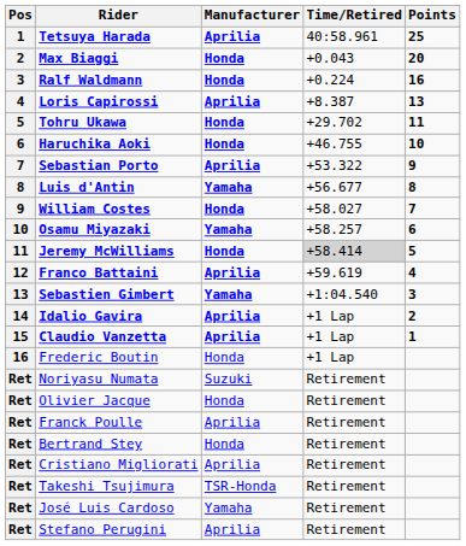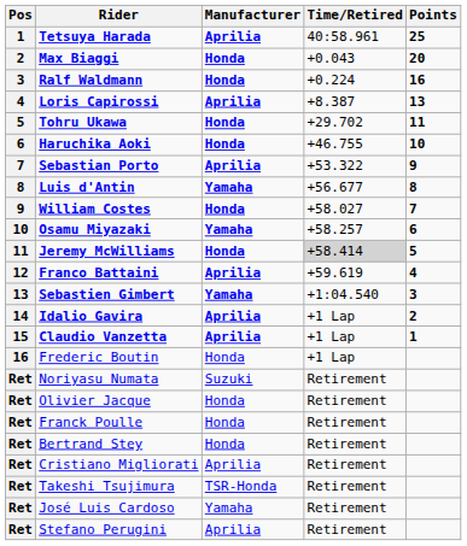 <table class="wikitable" style="font-size: 95%;">
 <tr>
 <th>Pos</th>
 <th>Rider</th>
 <th>Manufacturer</th>
 <th>Time/Retired</th>
 <th>Points</th>
 </tr>
 <tr>
 <th>1</th>
 <td> <strong><a href='#'>Tetsuya Harada</a></strong></td>
 <td><strong><a href='#'>Aprilia</a></strong></td>
 <td>40:58.961</td>
 <td><strong>25</strong></td>
 </tr>
 <tr>
 <th>2</th>
 <td> <strong><a href='#'>Max Biaggi</a></strong></td>
 <td><strong><a href='#'>Honda</a></strong></td>
 <td>+0.043</td>
 <td><strong>20</strong></td>
 </tr>
 <tr>
 <th>3</th>
 <td> <strong><a href='#'>Ralf Waldmann</a></strong></td>
 <td><strong><a href='#'>Honda</a></strong></td>
 <td>+0.224</td>
 <td><strong>16</strong></td>
 </tr>
 <tr>
 <th>4</th>
 <td> <strong><a href='#'>Loris Capirossi</a></strong></td>
 <td><strong><a href='#'>Aprilia</a></strong></td>
 <td>+8.387</td>
 <td><strong>13</strong></td>
 </tr>
 <tr>
 <th>5</th>
 <td> <strong><a href='#'>Tohru Ukawa</a></strong></td>
 <td><strong><a href='#'>Honda</a></strong></td>
 <td>+29.702</td>
 <td><strong>11</strong></td>
 </tr>
 <tr>
 <th>6</th>
 <td> <strong><a href='#'>Haruchika Aoki</a></strong></td>
 <td><strong><a href='#'>Honda</a></strong></td>
 <td>+46.755</td>
 <td><strong>10</strong></td>
 </tr>
 <tr>
 <th>7</th>
 <td> <strong><a href='#'>Sebastian Porto</a></strong></td>
 <td><strong><a href='#'>Aprilia</a></strong></td>
 <td>+53.322</td>
 <td><strong>9</strong></td>
 </tr>
 <tr>
 <th>8</th>
 <td> <strong><a href='#'>Luis d'Antin</a></strong></td>
 <td><strong><a href='#'>Yamaha</a></strong></td>
 <td>+56.677</td>
 <td><strong>8</strong></td>
 </tr>
 <tr>
 <th>9</th>
 <td> <strong><a href='#'>William Costes</a></strong></td>
 <td><strong><a href='#'>Honda</a></strong></td>
 <td>+58.027</td>
 <td><strong>7</strong></td>
 </tr>
 <tr>
 <th>10</th>
 <td> <strong><a href='#'>Osamu Miyazaki</a></strong></td>
 <td><strong><a href='#'>Yamaha</a></strong></td>
 <td>+58.257</td>
 <td><strong>6</strong></td>
 </tr>
 <tr>
 <th>11</th>
 <td> <strong><a href='#'>Jeremy McWilliams</a></strong></td>
 <td><strong><a href='#'>Honda</a></strong></td>
 <td style="background: lightgrey;">+58.414</td>
 <td><strong>5</strong></td>
 </tr>
 <tr>
 <th>12</th>
 <td> <strong><a href='#'>Franco Battaini</a></strong></td>
 <td><strong><a href='#'>Aprilia</a></strong></td>
 <td>+59.619</td>
 <td><strong>4</strong></td>
 </tr>
 <tr>
 <th>13</th>
 <td> <strong><a href='#'>Sebastien Gimbert</a></strong></td>
 <td><strong><a href='#'>Yamaha</a></strong></td>
 <td>+1:04.540</td>
 <td><strong>3</strong></td>
 </tr>
 <tr>
 <th>14</th>
 <td> <strong><a href='#'>Idalio Gavira</a></strong></td>
 <td><strong><a href='#'>Aprilia</a></strong></td>
 <td>+1 Lap</td>
 <td><strong>2</strong></td>
 </tr>
 <tr>
 <th>15</th>
 <td> <strong><a href='#'>Claudio Vanzetta</a></strong></td>
 <td><strong><a href='#'>Aprilia</a></strong></td>
 <td>+1 Lap</td>
 <td><strong>1</strong></td>
 </tr>
 <tr>
 <th>16</th>
 <td> <a href='#'>Frederic Boutin</a></td>
 <td><a href='#'>Honda</a></td>
 <td>+1 Lap</td>
 <td></td>
 </tr>
 <tr>
 <th>Ret</th>
 <td> <a href='#'>Noriyasu Numata</a></td>
 <td><a href='#'>Suzuki</a></td>
 <td>Retirement</td>
 <td></td>
 </tr>
 <tr>
 <th>Ret</th>
 <td> <a href='#'>Olivier Jacque</a></td>
 <td><a href='#'>Honda</a></td>
 <td>Retirement</td>
 <td></td>
 </tr>
 <tr>
 <th>Ret</th>
 <td> <a href='#'>Franck Poulle</a></td>
-<td><a href='#'>Aprilia</a></td>
+<td><a href='#'>Honda</a></td>
 <td>Retirement</td>
 <td></td>
 </tr>
 <tr>
 <th>Ret</th>
 <td> <a href='#'>Bertrand Stey</a></td>
 <td><a href='#'>Honda</a></td>
 <td>Retirement</td>
 <td></td>
 </tr>
 <tr>
 <th>Ret</th>
 <td> <a href='#'>Cristiano Migliorati</a></td>
 <td><a href='#'>Aprilia</a></td>
 <td>Retirement</td>
 <td></td>
 </tr>
 <tr>
 <th>Ret</th>
 <td> <a href='#'>Takeshi Tsujimura</a></td>
 <td><a href='#'>TSR-Honda</a></td>
 <td>Retirement</td>
 <td></td>
 </tr>
 <tr>
 <th>Ret</th>
 <td> <a href='#'>José Luis Cardoso</a></td>
 <td><a href='#'>Yamaha</a></td>
 <td>Retirement</td>
 <td></td>
 </tr>
 <tr>
 <th>Ret</th>
 <td> <a href='#'>Stefano Perugini</a></td>
 <td><a href='#'>Aprilia</a></td>
 <td>Retirement</td>
 <td></td>
 </tr>
 </table>
